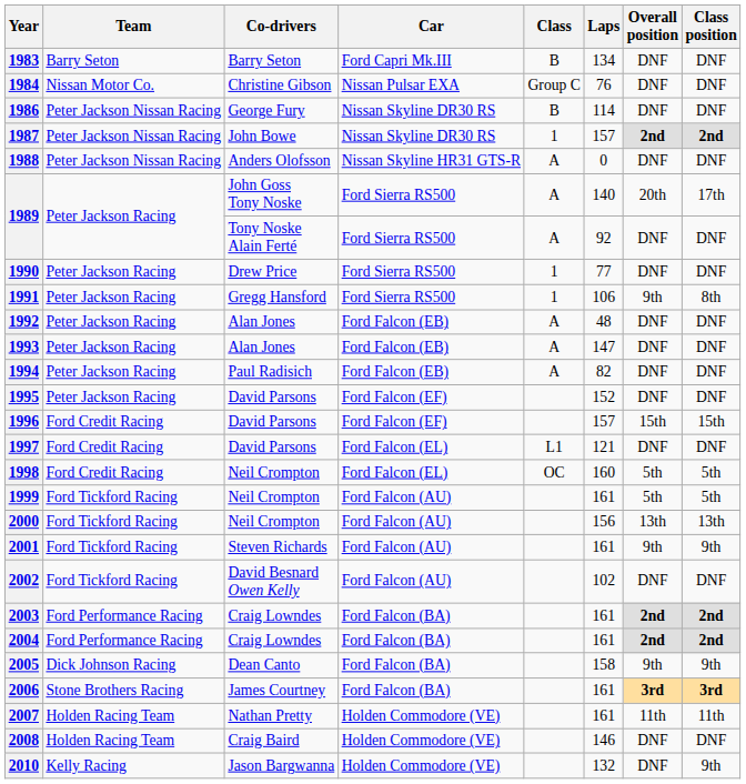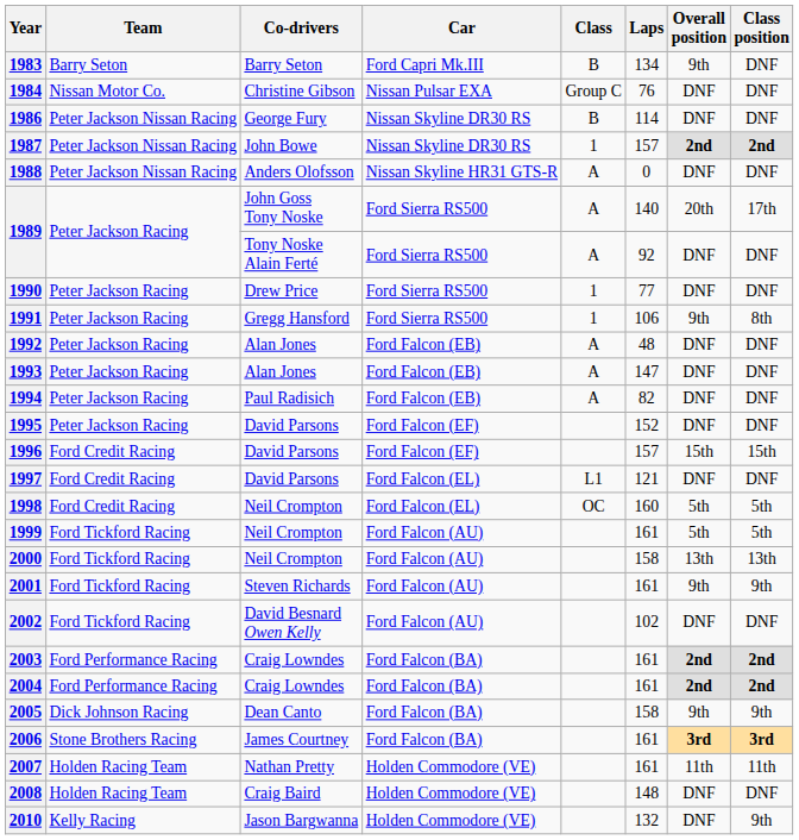 <table class="wikitable" style="text-align:center; font-size:90%">
 <tr>
 <th>Year</th>
 <th>Team</th>
 <th>Co-drivers</th>
 <th>Car</th>
 <th>Class</th>
 <th>Laps</th>
 <th>Overall<br>position</th>
 <th>Class<br>position</th>
 </tr>
 <tr>
 <th><a href='#'>1983</a></th>
 <td align="left"> <a href='#'>Barry Seton</a></td>
 <td align="left"> <a href='#'>Barry Seton</a></td>
 <td align="left"><a href='#'>Ford Capri Mk.III</a></td>
 <td>B</td>
 <td>134</td>
-<td>DNF</td>
+<td>9th</td>
 <td>DNF</td>
 </tr>
 <tr>
 <th><a href='#'>1984</a></th>
 <td align="left"> <a href='#'>Nissan Motor Co.</a></td>
 <td align="left"> <a href='#'>Christine Gibson</a></td>
 <td align="left"><a href='#'>Nissan Pulsar EXA</a></td>
 <td>Group C</td>
 <td>76</td>
 <td>DNF</td>
 <td>DNF</td>
 </tr>
 <tr>
 <th><a href='#'>1986</a></th>
 <td align="left"> <a href='#'>Peter Jackson Nissan Racing</a></td>
 <td align="left"> <a href='#'>George Fury</a></td>
 <td align="left"><a href='#'>Nissan Skyline DR30 RS</a></td>
 <td>B</td>
 <td>114</td>
 <td>DNF</td>
 <td>DNF</td>
 </tr>
 <tr>
 <th><a href='#'>1987</a></th>
 <td align="left"> <a href='#'>Peter Jackson Nissan Racing</a></td>
 <td align="left"> <a href='#'>John Bowe</a></td>
 <td align="left"><a href='#'>Nissan Skyline DR30 RS</a></td>
 <td>1</td>
 <td>157</td>
 <td style="background:#dfdfdf;"><strong>2nd</strong></td>
 <td style="background:#dfdfdf;"><strong>2nd</strong></td>
 </tr>
 <tr>
 <th><a href='#'>1988</a></th>
 <td align="left"> <a href='#'>Peter Jackson Nissan Racing</a></td>
 <td align="left"> <a href='#'>Anders Olofsson</a></td>
 <td align="left"><a href='#'>Nissan Skyline HR31 GTS-R</a></td>
 <td>A</td>
 <td>0</td>
 <td>DNF</td>
 <td>DNF</td>
 </tr>
 <tr>
 <th rowspan=2 align=center><a href='#'>1989</a></th>
 <td rowspan=2 align=left> <a href='#'>Peter Jackson Racing</a></td>
 <td align="left"> <a href='#'>John Goss</a><br> <a href='#'>Tony Noske</a></td>
 <td align="left"><a href='#'>Ford Sierra RS500</a></td>
 <td>A</td>
 <td>140</td>
 <td>20th</td>
 <td>17th</td>
 </tr>
 <tr>
 <td align="left"> <a href='#'>Tony Noske</a><br> <a href='#'>Alain Ferté</a></td>
 <td align="left"><a href='#'>Ford Sierra RS500</a></td>
 <td>A</td>
 <td>92</td>
 <td>DNF</td>
 <td>DNF</td>
 </tr>
 <tr>
 <th><a href='#'>1990</a></th>
 <td align="left"> <a href='#'>Peter Jackson Racing</a></td>
 <td align="left"> <a href='#'>Drew Price</a></td>
 <td align="left"><a href='#'>Ford Sierra RS500</a></td>
 <td>1</td>
 <td>77</td>
 <td>DNF</td>
 <td>DNF</td>
 </tr>
 <tr>
 <th><a href='#'>1991</a></th>
 <td align="left"> <a href='#'>Peter Jackson Racing</a></td>
 <td align="left"> <a href='#'>Gregg Hansford</a></td>
 <td align="left"><a href='#'>Ford Sierra RS500</a></td>
 <td>1</td>
 <td>106</td>
 <td>9th</td>
 <td>8th</td>
 </tr>
 <tr>
 <th><a href='#'>1992</a></th>
 <td align="left"> <a href='#'>Peter Jackson Racing</a></td>
 <td align="left"> <a href='#'>Alan Jones</a></td>
 <td align="left"><a href='#'>Ford Falcon (EB)</a></td>
 <td>A</td>
 <td>48</td>
 <td>DNF</td>
 <td>DNF</td>
 </tr>
 <tr>
 <th><a href='#'>1993</a></th>
 <td align="left"> <a href='#'>Peter Jackson Racing</a></td>
 <td align="left"> <a href='#'>Alan Jones</a></td>
 <td align="left"><a href='#'>Ford Falcon (EB)</a></td>
 <td>A</td>
 <td>147</td>
 <td>DNF</td>
 <td>DNF</td>
 </tr>
 <tr>
 <th><a href='#'>1994</a></th>
 <td align="left"> <a href='#'>Peter Jackson Racing</a></td>
 <td align="left"> <a href='#'>Paul Radisich</a></td>
 <td align="left"><a href='#'>Ford Falcon (EB)</a></td>
 <td>A</td>
 <td>82</td>
 <td>DNF</td>
 <td>DNF</td>
 </tr>
 <tr>
 <th><a href='#'>1995</a></th>
 <td align="left"> <a href='#'>Peter Jackson Racing</a></td>
 <td align="left"> <a href='#'>David Parsons</a></td>
 <td align="left"><a href='#'>Ford Falcon (EF)</a></td>
 <td></td>
 <td>152</td>
 <td>DNF</td>
 <td>DNF</td>
 </tr>
 <tr>
 <th><a href='#'>1996</a></th>
 <td align="left"> <a href='#'>Ford Credit Racing</a></td>
 <td align="left"> <a href='#'>David Parsons</a></td>
 <td align="left"><a href='#'>Ford Falcon (EF)</a></td>
 <td></td>
 <td>157</td>
 <td>15th</td>
 <td>15th</td>
 </tr>
 <tr>
 <th><a href='#'>1997</a></th>
 <td align="left"> <a href='#'>Ford Credit Racing</a></td>
 <td align="left"> <a href='#'>David Parsons</a></td>
 <td align="left"><a href='#'>Ford Falcon (EL)</a></td>
 <td>L1</td>
 <td>121</td>
 <td>DNF</td>
 <td>DNF</td>
 </tr>
 <tr>
 <th><a href='#'>1998</a></th>
 <td align="left"> <a href='#'>Ford Credit Racing</a></td>
 <td align="left"> <a href='#'>Neil Crompton</a></td>
 <td align="left"><a href='#'>Ford Falcon (EL)</a></td>
 <td>OC</td>
 <td>160</td>
 <td>5th</td>
 <td>5th</td>
 </tr>
 <tr>
 <th><a href='#'>1999</a></th>
 <td align="left"> <a href='#'>Ford Tickford Racing</a></td>
 <td align="left"> <a href='#'>Neil Crompton</a></td>
 <td align="left"><a href='#'>Ford Falcon (AU)</a></td>
 <td></td>
 <td>161</td>
 <td>5th</td>
 <td>5th</td>
 </tr>
 <tr>
 <th><a href='#'>2000</a></th>
 <td align="left"> <a href='#'>Ford Tickford Racing</a></td>
 <td align="left"> <a href='#'>Neil Crompton</a></td>
 <td align="left"><a href='#'>Ford Falcon (AU)</a></td>
 <td></td>
-<td>156</td>
+<td>158</td>
 <td>13th</td>
 <td>13th</td>
 </tr>
 <tr>
 <th><a href='#'>2001</a></th>
 <td align="left"> <a href='#'>Ford Tickford Racing</a></td>
 <td align="left"> <a href='#'>Steven Richards</a></td>
 <td align="left"><a href='#'>Ford Falcon (AU)</a></td>
 <td></td>
 <td>161</td>
 <td>9th</td>
 <td>9th</td>
 </tr>
 <tr>
 <th><a href='#'>2002</a></th>
 <td align="left"> <a href='#'>Ford Tickford Racing</a></td>
 <td align="left"> <a href='#'>David Besnard</a><br> <em><a href='#'>Owen Kelly</a></em></td>
 <td align="left"><a href='#'>Ford Falcon (AU)</a></td>
 <td></td>
 <td>102</td>
 <td>DNF</td>
 <td>DNF</td>
 </tr>
 <tr>
 <th><a href='#'>2003</a></th>
 <td align="left"> <a href='#'>Ford Performance Racing</a></td>
 <td align="left"> <a href='#'>Craig Lowndes</a></td>
 <td align="left"><a href='#'>Ford Falcon (BA)</a></td>
 <td></td>
 <td>161</td>
 <td style="background:#dfdfdf;"><strong>2nd</strong></td>
 <td style="background:#dfdfdf;"><strong>2nd</strong></td>
 </tr>
 <tr>
 <th><a href='#'>2004</a></th>
 <td align="left"> <a href='#'>Ford Performance Racing</a></td>
 <td align="left"> <a href='#'>Craig Lowndes</a></td>
 <td align="left"><a href='#'>Ford Falcon (BA)</a></td>
 <td></td>
 <td>161</td>
 <td style="background:#dfdfdf;"><strong>2nd</strong></td>
 <td style="background:#dfdfdf;"><strong>2nd</strong></td>
 </tr>
 <tr>
 <th><a href='#'>2005</a></th>
 <td align="left"> <a href='#'>Dick Johnson Racing</a></td>
 <td align="left"> <a href='#'>Dean Canto</a></td>
 <td align="left"><a href='#'>Ford Falcon (BA)</a></td>
 <td></td>
 <td>158</td>
 <td>9th</td>
 <td>9th</td>
 </tr>
 <tr>
 <th><a href='#'>2006</a></th>
 <td align="left"> <a href='#'>Stone Brothers Racing</a></td>
 <td align="left"> <a href='#'>James Courtney</a></td>
 <td align="left"><a href='#'>Ford Falcon (BA)</a></td>
 <td></td>
 <td>161</td>
 <td style="background:#ffdf9f;"><strong>3rd</strong></td>
 <td style="background:#ffdf9f;"><strong>3rd</strong></td>
 </tr>
 <tr>
 <th><a href='#'>2007</a></th>
 <td align="left"> <a href='#'>Holden Racing Team</a></td>
 <td align="left"> <a href='#'>Nathan Pretty</a></td>
 <td align="left"><a href='#'>Holden Commodore (VE)</a></td>
 <td></td>
 <td>161</td>
 <td>11th</td>
 <td>11th</td>
 </tr>
 <tr>
 <th><a href='#'>2008</a></th>
 <td align="left"> <a href='#'>Holden Racing Team</a></td>
 <td align="left"> <a href='#'>Craig Baird</a></td>
 <td align="left"><a href='#'>Holden Commodore (VE)</a></td>
 <td></td>
-<td>146</td>
+<td>148</td>
 <td>DNF</td>
 <td>DNF</td>
 </tr>
 <tr>
 <th><a href='#'>2010</a></th>
 <td align="left"> <a href='#'>Kelly Racing</a></td>
 <td align="left"> <a href='#'>Jason Bargwanna</a></td>
 <td align="left"><a href='#'>Holden Commodore (VE)</a></td>
 <td></td>
 <td>132</td>
 <td>DNF</td>
 <td>9th</td>
 </tr>
 </table>
